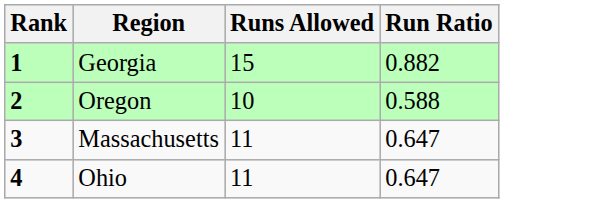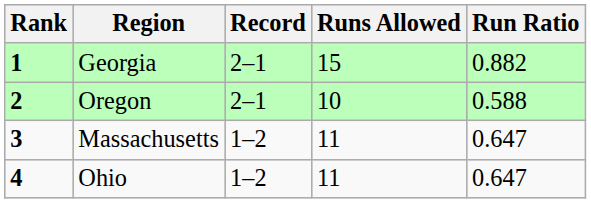 <table class="wikitable">
 <tr>
 <th>Rank</th>
 <th>Region</th>
+<th>Record</th>
 <th>Runs Allowed</th>
 <th>Run Ratio</th>
 </tr>
 <tr bgcolor=#bbffbb>
 <td><strong>1</strong></td>
 <td> Georgia</td>
+<td>2–1</td>
 <td>15</td>
 <td>0.882</td>
 </tr>
 <tr bgcolor=#bbffbb>
 <td><strong>2</strong></td>
 <td> Oregon</td>
+<td>2–1</td>
 <td>10</td>
 <td>0.588</td>
 </tr>
 <tr>
 <td><strong>3</strong></td>
 <td> Massachusetts</td>
+<td>1–2</td>
 <td>11</td>
 <td>0.647</td>
 </tr>
 <tr>
 <td><strong>4</strong></td>
 <td> Ohio</td>
+<td>1–2</td>
 <td>11</td>
 <td>0.647</td>
 </tr>
 </table>
